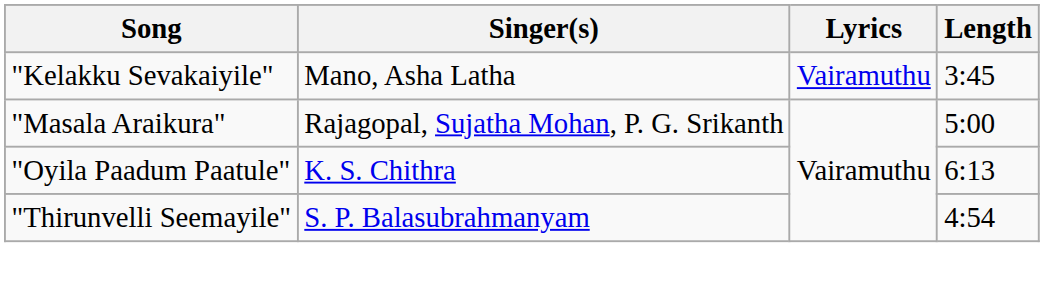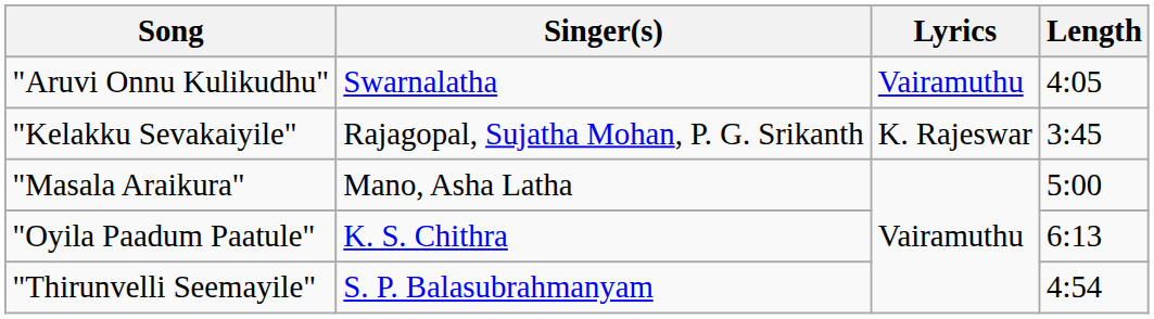 <table class="wikitable" style="font-size:95%;">
 <tr>
 <th>Song</th>
 <th>Singer(s)</th>
 <th>Lyrics</th>
 <th>Length</th>
 </tr>
 <tr>
+<td>"Aruvi Onnu Kulikudhu"</td>
+<td><a href='#'>Swarnalatha</a></td>
+<td><a href='#'>Vairamuthu</a></td>
+<td>4:05</td>
+</tr>
+<tr>
 <td>"Kelakku Sevakaiyile"</td>
-<td>Mano, Asha Latha</td>
-<td><a href='#'>Vairamuthu</a></td>
+<td>Rajagopal, <a href='#'>Sujatha Mohan</a>, P. G. Srikanth</td>
+<td>K. Rajeswar</td>
 <td>3:45</td>
 </tr>
 <tr>
 <td>"Masala Araikura"</td>
-<td>Rajagopal, <a href='#'>Sujatha Mohan</a>, P. G. Srikanth</td>
+<td>Mano, Asha Latha</td>
 <td rowspan=3>Vairamuthu</td>
 <td>5:00</td>
 </tr>
 <tr>
 <td>"Oyila Paadum Paatule"</td>
 <td><a href='#'>K. S. Chithra</a></td>
 <td>6:13</td>
 </tr>
 <tr>
 <td>"Thirunvelli Seemayile"</td>
 <td><a href='#'>S. P. Balasubrahmanyam</a></td>
 <td>4:54</td>
 </tr>
 </table>
